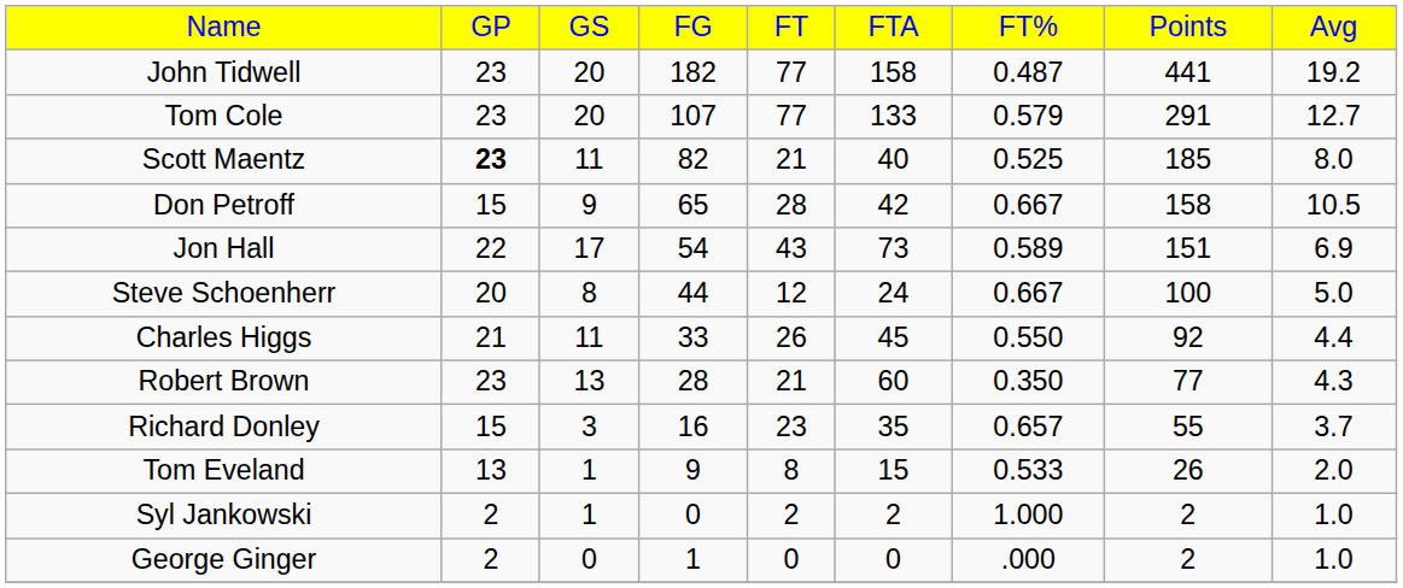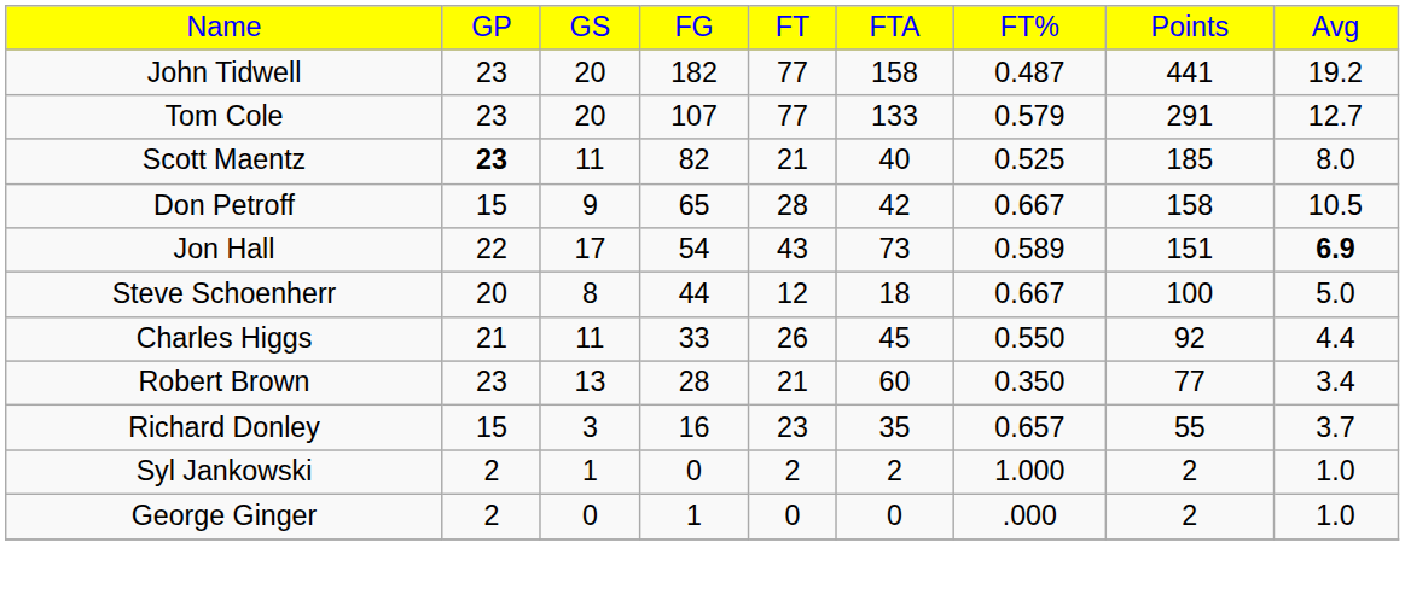 <table class="wikitable" width="90%">
 <tr align="center"  style="background:yellow;color:blue;">
 <td>Name</td>
 <td>GP</td>
 <td>GS</td>
 <td>FG</td>
 <td>FT</td>
 <td>FTA</td>
 <td>FT%</td>
 <td>Points</td>
 <td>Avg</td>
 </tr>
 <tr align="center" bgcolor="">
 <td>John Tidwell</td>
 <td>23</td>
 <td>20</td>
 <td>182</td>
 <td>77</td>
 <td>158</td>
 <td>0.487</td>
 <td>441</td>
 <td>19.2</td>
 </tr>
 <tr align="center" bgcolor="">
 <td>Tom Cole</td>
 <td>23</td>
 <td>20</td>
 <td>107</td>
 <td>77</td>
 <td>133</td>
 <td>0.579</td>
 <td>291</td>
 <td>12.7</td>
 </tr>
 <tr align="center" bgcolor="">
 <td>Scott Maentz</td>
 <td><strong>23</strong></td>
 <td>11</td>
 <td>82</td>
 <td>21</td>
 <td>40</td>
 <td>0.525</td>
 <td>185</td>
 <td>8.0</td>
 </tr>
 <tr align="center" bgcolor="">
 <td>Don Petroff</td>
 <td>15</td>
 <td>9</td>
 <td>65</td>
 <td>28</td>
 <td>42</td>
 <td>0.667</td>
 <td>158</td>
 <td>10.5</td>
 </tr>
 <tr align="center" bgcolor="">
 <td>Jon Hall</td>
 <td>22</td>
 <td>17</td>
 <td>54</td>
 <td>43</td>
 <td>73</td>
 <td>0.589</td>
 <td>151</td>
-<td>6.9</td>
+<td><strong>6.9</strong></td>
 </tr>
 <tr align="center" bgcolor="">
 <td>Steve Schoenherr</td>
 <td>20</td>
 <td>8</td>
 <td>44</td>
 <td>12</td>
-<td>24</td>
+<td>18</td>
 <td>0.667</td>
 <td>100</td>
 <td>5.0</td>
 </tr>
 <tr align="center" bgcolor="">
 <td>Charles Higgs</td>
 <td>21</td>
 <td>11</td>
 <td>33</td>
 <td>26</td>
 <td>45</td>
 <td>0.550</td>
 <td>92</td>
 <td>4.4</td>
 </tr>
 <tr align="center" bgcolor="">
 <td>Robert Brown</td>
 <td>23</td>
 <td>13</td>
 <td>28</td>
 <td>21</td>
 <td>60</td>
 <td>0.350</td>
 <td>77</td>
-<td>4.3</td>
+<td>3.4</td>
 </tr>
 <tr align="center" bgcolor="">
 <td>Richard Donley</td>
 <td>15</td>
 <td>3</td>
 <td>16</td>
 <td>23</td>
 <td>35</td>
 <td>0.657</td>
 <td>55</td>
 <td>3.7</td>
-</tr>
-<tr align="center" bgcolor="">
-<td>Tom Eveland</td>
-<td>13</td>
-<td>1</td>
-<td>9</td>
-<td>8</td>
-<td>15</td>
-<td>0.533</td>
-<td>26</td>
-<td>2.0</td>
 </tr>
 <tr align="center" bgcolor="">
 <td>Syl Jankowski</td>
 <td>2</td>
 <td>1</td>
 <td>0</td>
 <td>2</td>
 <td>2</td>
 <td>1.000</td>
 <td>2</td>
 <td>1.0</td>
 </tr>
 <tr align="center" bgcolor="">
 <td>George Ginger</td>
 <td>2</td>
 <td>0</td>
 <td>1</td>
 <td>0</td>
 <td>0</td>
 <td>.000</td>
 <td>2</td>
 <td>1.0</td>
 </tr>
 <tr align="center" bgcolor="">
 </tr>
 </table>
